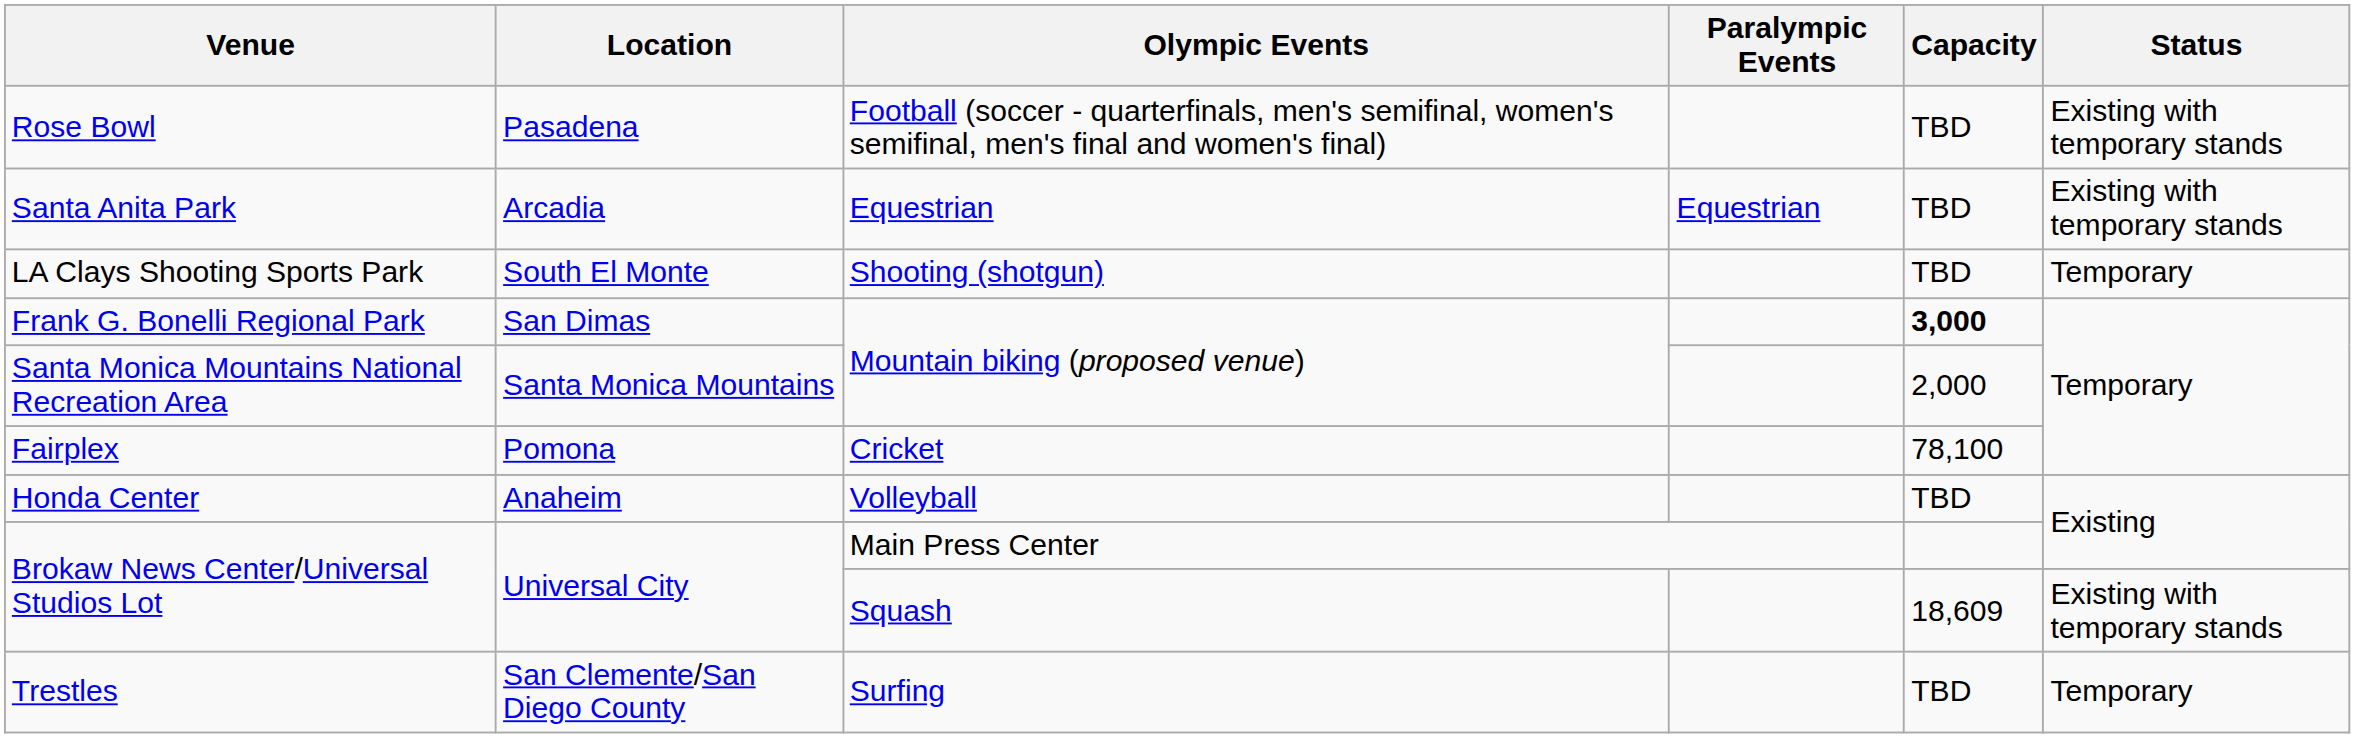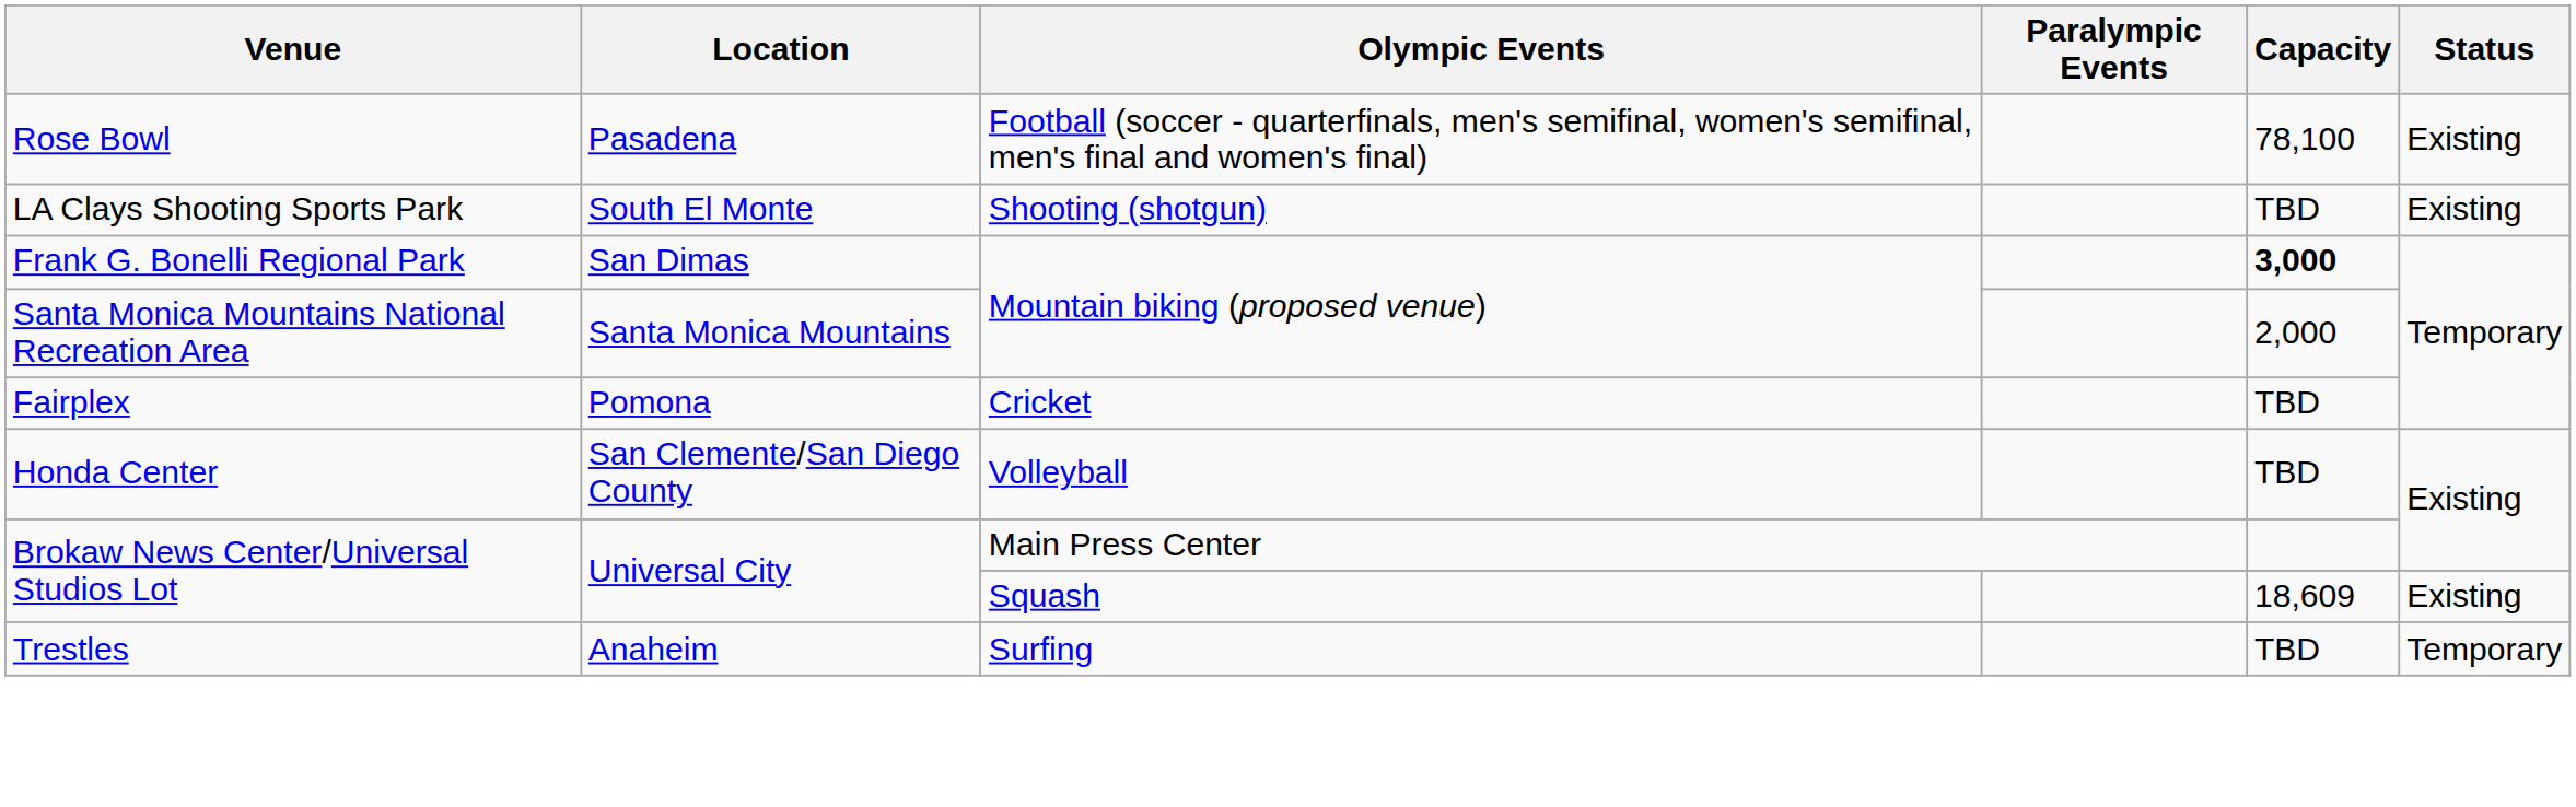 <table class="sortable wikitable">
 <tr>
 <th>Venue</th>
 <th>Location</th>
 <th>Olympic Events</th>
 <th>Paralympic Events</th>
 <th>Capacity</th>
 <th>Status</th>
 </tr>
 <tr>
 <td><a href='#'>Rose Bowl</a></td>
 <td><a href='#'>Pasadena</a></td>
 <td><a href='#'>Football</a> (soccer - quarterfinals, men's semifinal, women's semifinal, men's final and women's final)</td>
 <td></td>
-<td>TBD</td>
-<td>Existing with temporary stands</td>
-</tr>
-<tr>
-<td><a href='#'>Santa Anita Park</a></td>
-<td><a href='#'>Arcadia</a></td>
-<td><a href='#'>Equestrian</a></td>
-<td><a href='#'>Equestrian</a></td>
-<td>TBD</td>
-<td>Existing with temporary stands</td>
+<td>78,100</td>
+<td>Existing</td>
 </tr>
 <tr>
 <td>LA Clays Shooting Sports Park<br></td>
 <td><a href='#'>South El Monte</a></td>
 <td><a href='#'>Shooting (shotgun)</a></td>
 <td></td>
 <td>TBD</td>
-<td>Temporary</td>
+<td>Existing</td>
 </tr>
 <tr>
 <td><a href='#'>Frank G. Bonelli Regional Park</a></td>
 <td><a href='#'>San Dimas</a></td>
 <td rowspan="2"><a href='#'>Mountain biking</a> (<em>proposed venue</em>)</td>
 <td></td>
 <td><strong>3,000</strong></td>
 <td rowspan="3">Temporary</td>
 </tr>
 <tr>
 <td><a href='#'>Santa Monica Mountains National Recreation Area</a></td>
 <td><a href='#'>Santa Monica Mountains</a></td>
 <td></td>
 <td>2,000</td>
 </tr>
 <tr>
 <td><a href='#'>Fairplex</a><br></td>
 <td><a href='#'>Pomona</a></td>
 <td><a href='#'>Cricket</a></td>
 <td></td>
-<td>78,100</td>
+<td>TBD</td>
 </tr>
 <tr>
 <td><a href='#'>Honda Center</a><br></td>
-<td rowspan="1"><a href='#'>Anaheim</a></td>
+<td rowspan="1"><a href='#'>San Clemente</a>/<a href='#'>San Diego County</a></td>
 <td><a href='#'>Volleyball</a></td>
 <td></td>
 <td>TBD</td>
 <td rowspan="2">Existing</td>
 </tr>
 <tr>
 <td rowspan="2"><a href='#'>Brokaw News Center</a>/<a href='#'>Universal Studios Lot</a></td>
 <td rowspan="2"><a href='#'>Universal City</a></td>
 <td colspan="2">Main Press Center</td>
 <td></td>
 </tr>
 <tr>
 <td><a href='#'>Squash</a></td>
 <td></td>
 <td>18,609</td>
-<td>Existing with temporary stands</td>
+<td>Existing</td>
 </tr>
 <tr>
 <td rowspan="1"><a href='#'>Trestles</a></td>
-<td rowspan="1"><a href='#'>San Clemente</a>/<a href='#'>San Diego County</a></td>
+<td rowspan="1"><a href='#'>Anaheim</a></td>
 <td><a href='#'>Surfing</a></td>
 <td></td>
 <td>TBD</td>
 <td>Temporary</td>
 </tr>
 </table>
